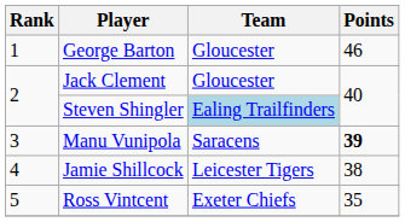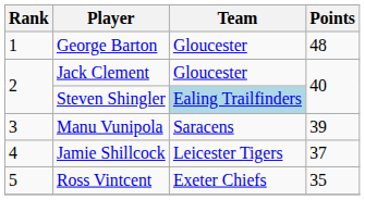 <table class="wikitable">
 <tr>
 <th>Rank</th>
 <th>Player</th>
 <th>Team</th>
 <th>Points</th>
 </tr>
 <tr>
 <td>1</td>
 <td> <a href='#'>George Barton</a></td>
 <td><a href='#'>Gloucester</a></td>
-<td>46</td>
+<td>48</td>
 </tr>
 <tr>
 <td rowspan=2>2</td>
 <td> <a href='#'>Jack Clement</a></td>
 <td><a href='#'>Gloucester</a></td>
 <td rowspan=2>40</td>
 </tr>
 <tr>
 <td> <a href='#'>Steven Shingler</a></td>
 <td style="background: lightblue;"><a href='#'>Ealing Trailfinders</a></td>
 </tr>
 <tr>
 <td>3</td>
 <td> <a href='#'>Manu Vunipola</a></td>
 <td><a href='#'>Saracens</a></td>
-<td><strong>39</strong></td>
+<td>39</td>
 </tr>
 <tr>
 <td>4</td>
 <td> <a href='#'>Jamie Shillcock</a></td>
 <td><a href='#'>Leicester Tigers</a></td>
-<td>38</td>
+<td>37</td>
 </tr>
 <tr>
 <td>5</td>
 <td> <a href='#'>Ross Vintcent</a></td>
 <td><a href='#'>Exeter Chiefs</a></td>
 <td>35</td>
 </tr>
 <tr>
 </tr>
 </table>
